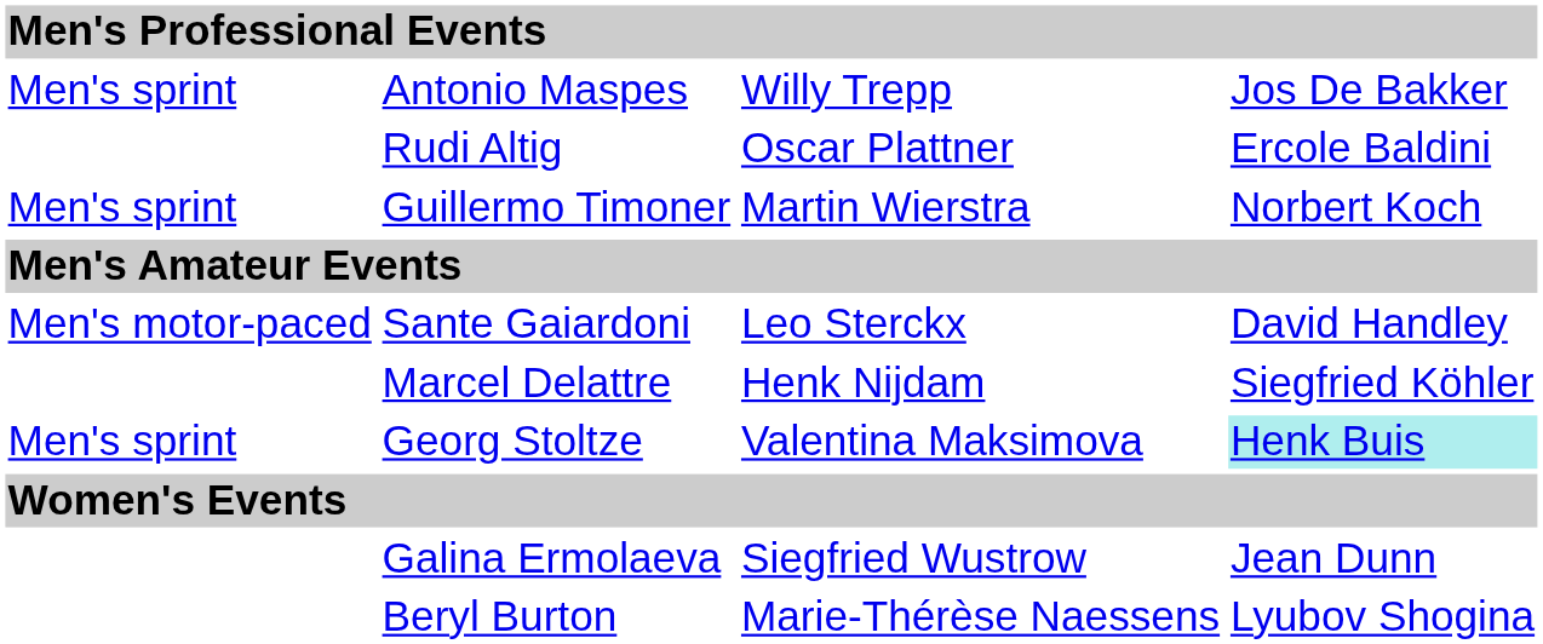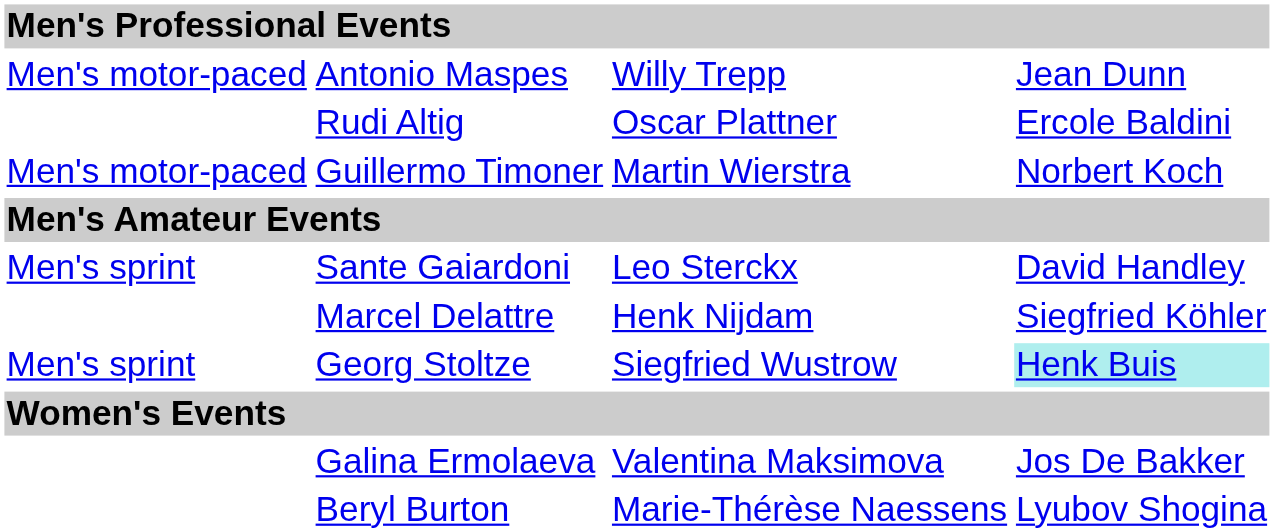 <table>
 <tr bgcolor="#cccccc">
 <td colspan=7><strong>Men's Professional Events</strong></td>
 </tr>
 <tr>
-<td><a href='#'>Men's sprint</a> <br></td>
+<td><a href='#'>Men's motor-paced</a><br></td>
 <td><a href='#'>Antonio Maspes</a><br></td>
 <td><a href='#'>Willy Trepp</a><br></td>
-<td><a href='#'>Jos De Bakker</a><br></td>
+<td><a href='#'>Jean Dunn</a><br></td>
 </tr>
 <tr>
 <td><br></td>
 <td><a href='#'>Rudi Altig</a><br></td>
 <td><a href='#'>Oscar Plattner</a><br></td>
 <td><a href='#'>Ercole Baldini</a><br></td>
 </tr>
 <tr>
-<td><a href='#'>Men's sprint</a> <br></td>
+<td><a href='#'>Men's motor-paced</a><br></td>
 <td><a href='#'>Guillermo Timoner</a><br></td>
 <td><a href='#'>Martin Wierstra</a><br></td>
 <td><a href='#'>Norbert Koch</a><br></td>
 </tr>
 <tr bgcolor="#cccccc">
 <td colspan=7><strong>Men's Amateur Events</strong></td>
 </tr>
 <tr>
-<td><a href='#'>Men's motor-paced</a><br></td>
+<td><a href='#'>Men's sprint</a> <br></td>
 <td><a href='#'>Sante Gaiardoni</a> <br></td>
 <td><a href='#'>Leo Sterckx</a><br></td>
 <td><a href='#'>David Handley</a><br></td>
 </tr>
 <tr>
 <td><br></td>
 <td><a href='#'>Marcel Delattre</a><br></td>
 <td><a href='#'>Henk Nijdam</a><br></td>
 <td><a href='#'>Siegfried Köhler</a><br></td>
 </tr>
 <tr>
 <td><a href='#'>Men's sprint</a> <br></td>
 <td><a href='#'>Georg Stoltze</a><br></td>
-<td><a href='#'>Valentina Maksimova</a><br></td>
+<td><a href='#'>Siegfried Wustrow</a><br></td>
 <td style="background: paleturquoise;"><a href='#'>Henk Buis</a> <br></td>
 </tr>
 <tr bgcolor="#cccccc">
 <td colspan=7><strong>Women's Events</strong></td>
 </tr>
 <tr>
 <td><br></td>
 <td><a href='#'>Galina Ermolaeva</a><br></td>
-<td><a href='#'>Siegfried Wustrow</a><br></td>
-<td><a href='#'>Jean Dunn</a><br></td>
+<td><a href='#'>Valentina Maksimova</a><br></td>
+<td><a href='#'>Jos De Bakker</a><br></td>
 </tr>
 <tr>
 <td><br></td>
 <td><a href='#'>Beryl Burton</a><br></td>
 <td><a href='#'>Marie-Thérèse Naessens</a><br></td>
 <td><a href='#'>Lyubov Shogina  </a><br></td>
 </tr>
 </table>
